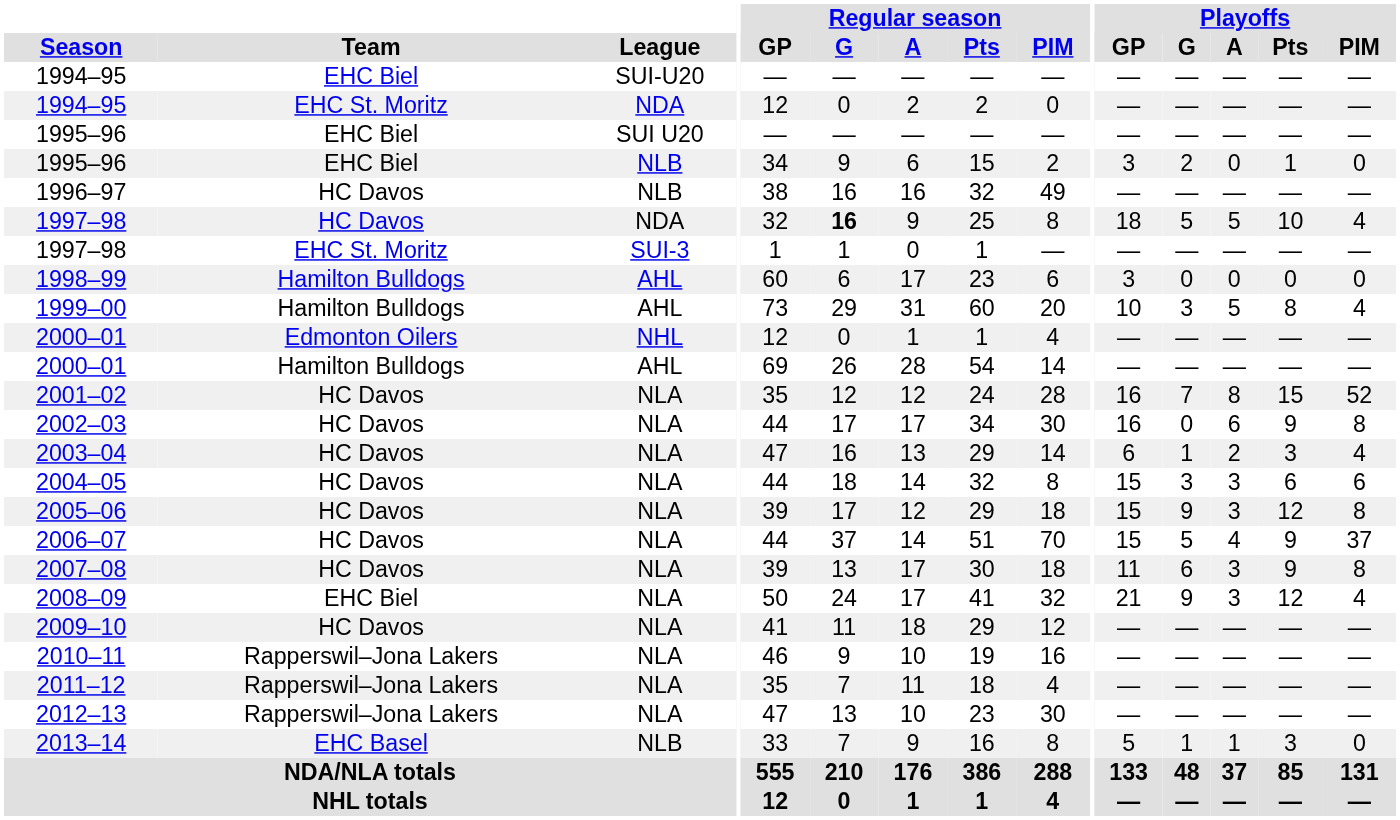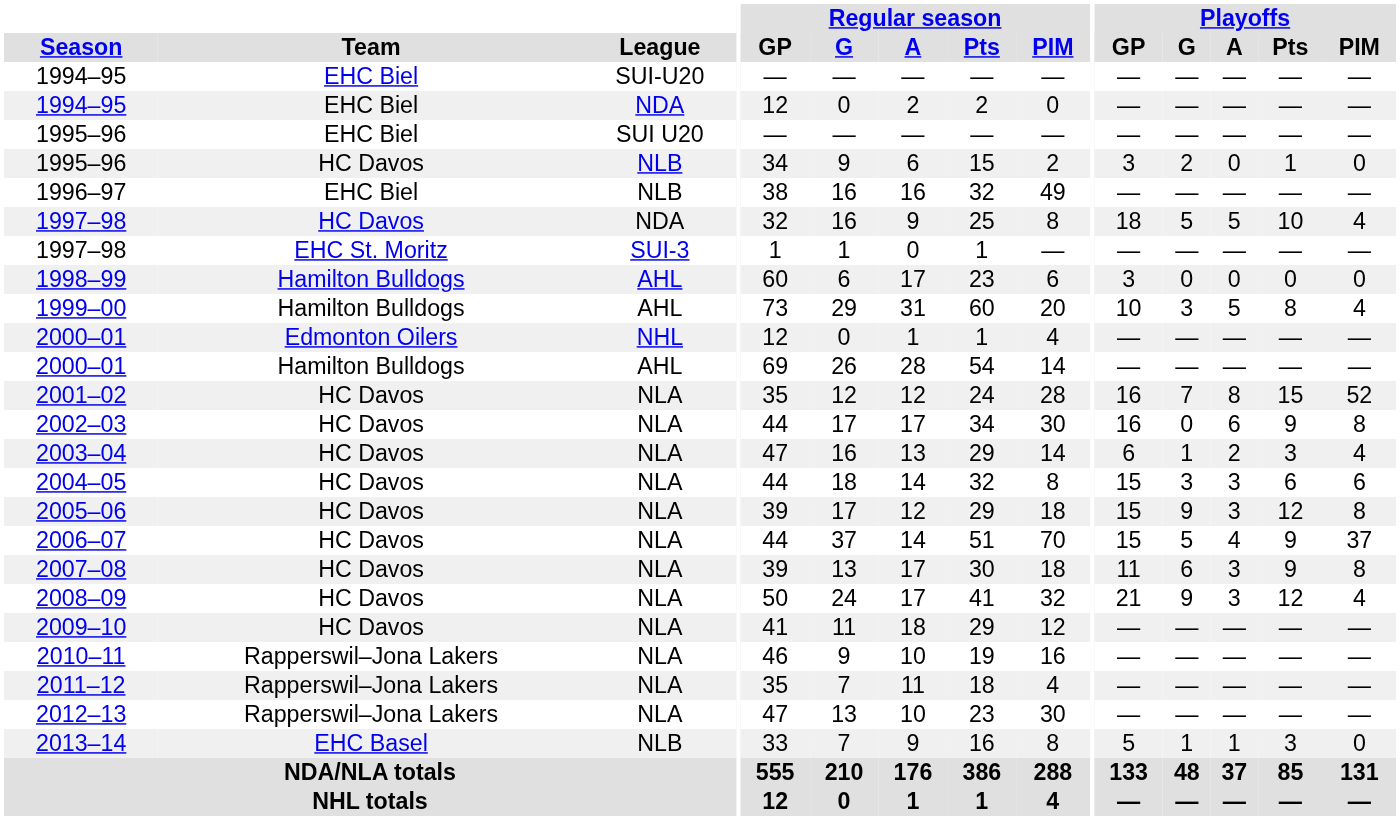 <table border="0" cellpadding="1" cellspacing="0" style="text-align:center; width:60em">
 <tr bgcolor="#e0e0e0">
 <th colspan="3" bgcolor="#ffffff"></th>
 <th rowspan="100" bgcolor="#ffffff"></th>
 <th colspan="5"><a href='#'>Regular season</a></th>
 <th rowspan="100" bgcolor="#ffffff"></th>
 <th colspan="5"><a href='#'>Playoffs</a></th>
 </tr>
 <tr bgcolor="#e0e0e0">
 <th><a href='#'>Season</a></th>
 <th>Team</th>
 <th>League</th>
 <th>GP</th>
 <th><a href='#'>G</a></th>
 <th><a href='#'>A</a></th>
 <th><a href='#'>Pts</a></th>
 <th><a href='#'>PIM</a></th>
 <th>GP</th>
 <th>G</th>
 <th>A</th>
 <th>Pts</th>
 <th>PIM</th>
 </tr>
 <tr>
 <td>1994–95</td>
 <td><a href='#'>EHC Biel</a></td>
 <td>SUI-U20</td>
 <td>—</td>
 <td>—</td>
 <td>—</td>
 <td>—</td>
 <td>—</td>
 <td>—</td>
 <td>—</td>
 <td>—</td>
 <td>—</td>
 <td>—</td>
 </tr>
 <tr bgcolor="#f0f0f0">
 <td><a href='#'>1994–95</a></td>
-<td><a href='#'>EHC St. Moritz</a></td>
+<td>EHC Biel</td>
 <td><a href='#'>NDA</a></td>
 <td>12</td>
 <td>0</td>
 <td>2</td>
 <td>2</td>
 <td>0</td>
 <td>—</td>
 <td>—</td>
 <td>—</td>
 <td>—</td>
 <td>—</td>
 </tr>
 <tr>
 <td>1995–96</td>
 <td>EHC Biel</td>
 <td>SUI U20</td>
 <td>—</td>
 <td>—</td>
 <td>—</td>
 <td>—</td>
 <td>—</td>
 <td>—</td>
 <td>—</td>
 <td>—</td>
 <td>—</td>
 <td>—</td>
 </tr>
 <tr bgcolor="#f0f0f0">
 <td>1995–96</td>
-<td>EHC Biel</td>
+<td>HC Davos</td>
 <td><a href='#'>NLB</a></td>
 <td>34</td>
 <td>9</td>
 <td>6</td>
 <td>15</td>
 <td>2</td>
 <td>3</td>
 <td>2</td>
 <td>0</td>
 <td>1</td>
 <td>0</td>
 </tr>
 <tr>
 <td>1996–97</td>
-<td>HC Davos</td>
+<td>EHC Biel</td>
 <td>NLB</td>
 <td>38</td>
 <td>16</td>
 <td>16</td>
 <td>32</td>
 <td>49</td>
 <td>—</td>
 <td>—</td>
 <td>—</td>
 <td>—</td>
 <td>—</td>
 </tr>
 <tr bgcolor="#f0f0f0">
 <td><a href='#'>1997–98</a></td>
 <td><a href='#'>HC Davos</a></td>
 <td>NDA</td>
 <td>32</td>
-<td><strong>16</strong></td>
+<td>16</td>
 <td>9</td>
 <td>25</td>
 <td>8</td>
 <td>18</td>
 <td>5</td>
 <td>5</td>
 <td>10</td>
 <td>4</td>
 </tr>
 <tr>
 <td>1997–98</td>
 <td><a href='#'>EHC St. Moritz</a></td>
 <td><a href='#'>SUI-3</a></td>
 <td>1</td>
 <td>1</td>
 <td>0</td>
 <td>1</td>
 <td>—</td>
 <td>—</td>
 <td>—</td>
 <td>—</td>
 <td>—</td>
 <td>—</td>
 </tr>
 <tr bgcolor="#f0f0f0">
 <td><a href='#'>1998–99</a></td>
 <td><a href='#'>Hamilton Bulldogs</a></td>
 <td><a href='#'>AHL</a></td>
 <td>60</td>
 <td>6</td>
 <td>17</td>
 <td>23</td>
 <td>6</td>
 <td>3</td>
 <td>0</td>
 <td>0</td>
 <td>0</td>
 <td>0</td>
 </tr>
 <tr>
 <td><a href='#'>1999–00</a></td>
 <td>Hamilton Bulldogs</td>
 <td>AHL</td>
 <td>73</td>
 <td>29</td>
 <td>31</td>
 <td>60</td>
 <td>20</td>
 <td>10</td>
 <td>3</td>
 <td>5</td>
 <td>8</td>
 <td>4</td>
 </tr>
 <tr bgcolor="#f0f0f0">
 <td><a href='#'>2000–01</a></td>
 <td><a href='#'>Edmonton Oilers</a></td>
 <td><a href='#'>NHL</a></td>
 <td>12</td>
 <td>0</td>
 <td>1</td>
 <td>1</td>
 <td>4</td>
 <td>—</td>
 <td>—</td>
 <td>—</td>
 <td>—</td>
 <td>—</td>
 </tr>
 <tr>
 <td><a href='#'>2000–01</a></td>
 <td>Hamilton Bulldogs</td>
 <td>AHL</td>
 <td>69</td>
 <td>26</td>
 <td>28</td>
 <td>54</td>
 <td>14</td>
 <td>—</td>
 <td>—</td>
 <td>—</td>
 <td>—</td>
 <td>—</td>
 </tr>
 <tr bgcolor="#f0f0f0">
 <td><a href='#'>2001–02</a></td>
 <td>HC Davos</td>
 <td>NLA</td>
 <td>35</td>
 <td>12</td>
 <td>12</td>
 <td>24</td>
 <td>28</td>
 <td>16</td>
 <td>7</td>
 <td>8</td>
 <td>15</td>
 <td>52</td>
 </tr>
 <tr>
 <td><a href='#'>2002–03</a></td>
 <td>HC Davos</td>
 <td>NLA</td>
 <td>44</td>
 <td>17</td>
 <td>17</td>
 <td>34</td>
 <td>30</td>
 <td>16</td>
 <td>0</td>
 <td>6</td>
 <td>9</td>
 <td>8</td>
 </tr>
 <tr bgcolor="#f0f0f0">
 <td><a href='#'>2003–04</a></td>
 <td>HC Davos</td>
 <td>NLA</td>
 <td>47</td>
 <td>16</td>
 <td>13</td>
 <td>29</td>
 <td>14</td>
 <td>6</td>
 <td>1</td>
 <td>2</td>
 <td>3</td>
 <td>4</td>
 </tr>
 <tr>
 <td><a href='#'>2004–05</a></td>
 <td>HC Davos</td>
 <td>NLA</td>
 <td>44</td>
 <td>18</td>
 <td>14</td>
 <td>32</td>
 <td>8</td>
 <td>15</td>
 <td>3</td>
 <td>3</td>
 <td>6</td>
 <td>6</td>
 </tr>
 <tr bgcolor="#f0f0f0">
 <td><a href='#'>2005–06</a></td>
 <td>HC Davos</td>
 <td>NLA</td>
 <td>39</td>
 <td>17</td>
 <td>12</td>
 <td>29</td>
 <td>18</td>
 <td>15</td>
 <td>9</td>
 <td>3</td>
 <td>12</td>
 <td>8</td>
 </tr>
 <tr>
 <td><a href='#'>2006–07</a></td>
 <td>HC Davos</td>
 <td>NLA</td>
 <td>44</td>
 <td>37</td>
 <td>14</td>
 <td>51</td>
 <td>70</td>
 <td>15</td>
 <td>5</td>
 <td>4</td>
 <td>9</td>
 <td>37</td>
 </tr>
 <tr bgcolor="#f0f0f0">
 <td><a href='#'>2007–08</a></td>
 <td>HC Davos</td>
 <td>NLA</td>
 <td>39</td>
 <td>13</td>
 <td>17</td>
 <td>30</td>
 <td>18</td>
 <td>11</td>
 <td>6</td>
 <td>3</td>
 <td>9</td>
 <td>8</td>
 </tr>
 <tr>
 <td><a href='#'>2008–09</a></td>
-<td>EHC Biel</td>
+<td>HC Davos</td>
 <td>NLA</td>
 <td>50</td>
 <td>24</td>
 <td>17</td>
 <td>41</td>
 <td>32</td>
 <td>21</td>
 <td>9</td>
 <td>3</td>
 <td>12</td>
 <td>4</td>
 </tr>
 <tr bgcolor="#f0f0f0">
 <td><a href='#'>2009–10</a></td>
 <td>HC Davos</td>
 <td>NLA</td>
 <td>41</td>
 <td>11</td>
 <td>18</td>
 <td>29</td>
 <td>12</td>
 <td>—</td>
 <td>—</td>
 <td>—</td>
 <td>—</td>
 <td>—</td>
 </tr>
 <tr>
 <td><a href='#'>2010–11</a></td>
 <td>Rapperswil–Jona Lakers</td>
 <td>NLA</td>
 <td>46</td>
 <td>9</td>
 <td>10</td>
 <td>19</td>
 <td>16</td>
 <td>—</td>
 <td>—</td>
 <td>—</td>
 <td>—</td>
 <td>—</td>
 </tr>
 <tr bgcolor="#f0f0f0">
 <td><a href='#'>2011–12</a></td>
 <td>Rapperswil–Jona Lakers</td>
 <td>NLA</td>
 <td>35</td>
 <td>7</td>
 <td>11</td>
 <td>18</td>
 <td>4</td>
 <td>—</td>
 <td>—</td>
 <td>—</td>
 <td>—</td>
 <td>—</td>
 </tr>
 <tr>
 <td><a href='#'>2012–13</a></td>
 <td>Rapperswil–Jona Lakers</td>
 <td>NLA</td>
 <td>47</td>
 <td>13</td>
 <td>10</td>
 <td>23</td>
 <td>30</td>
 <td>—</td>
 <td>—</td>
 <td>—</td>
 <td>—</td>
 <td>—</td>
 </tr>
 <tr bgcolor="#f0f0f0">
 <td><a href='#'>2013–14</a></td>
 <td><a href='#'>EHC Basel</a></td>
 <td>NLB</td>
 <td>33</td>
 <td>7</td>
 <td>9</td>
 <td>16</td>
 <td>8</td>
 <td>5</td>
 <td>1</td>
 <td>1</td>
 <td>3</td>
 <td>0</td>
 </tr>
 <tr bgcolor="#e0e0e0">
 <th colspan="3">NDA/NLA totals</th>
 <th>555</th>
 <th>210</th>
 <th>176</th>
 <th>386</th>
 <th>288</th>
 <th>133</th>
 <th>48</th>
 <th>37</th>
 <th>85</th>
 <th>131</th>
 </tr>
 <tr bgcolor="#e0e0e0">
 <th colspan="3">NHL totals</th>
 <th>12</th>
 <th>0</th>
 <th>1</th>
 <th>1</th>
 <th>4</th>
 <th>—</th>
 <th>—</th>
 <th>—</th>
 <th>—</th>
 <th>—</th>
 </tr>
 </table>
